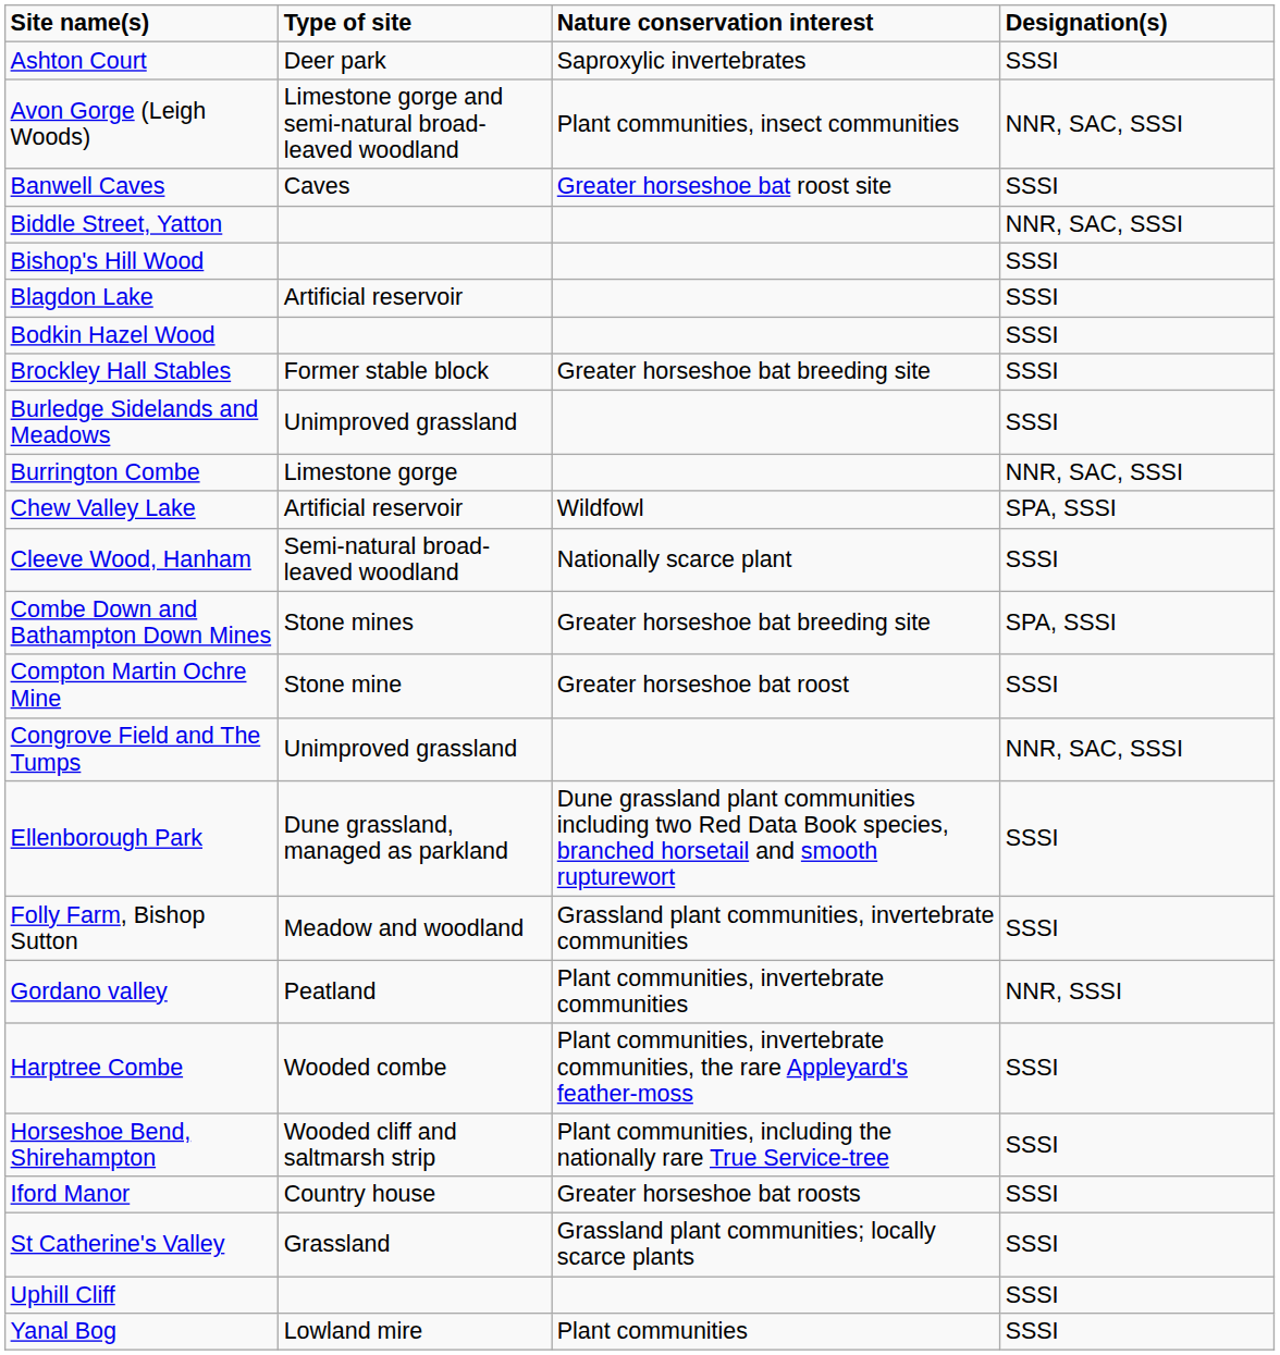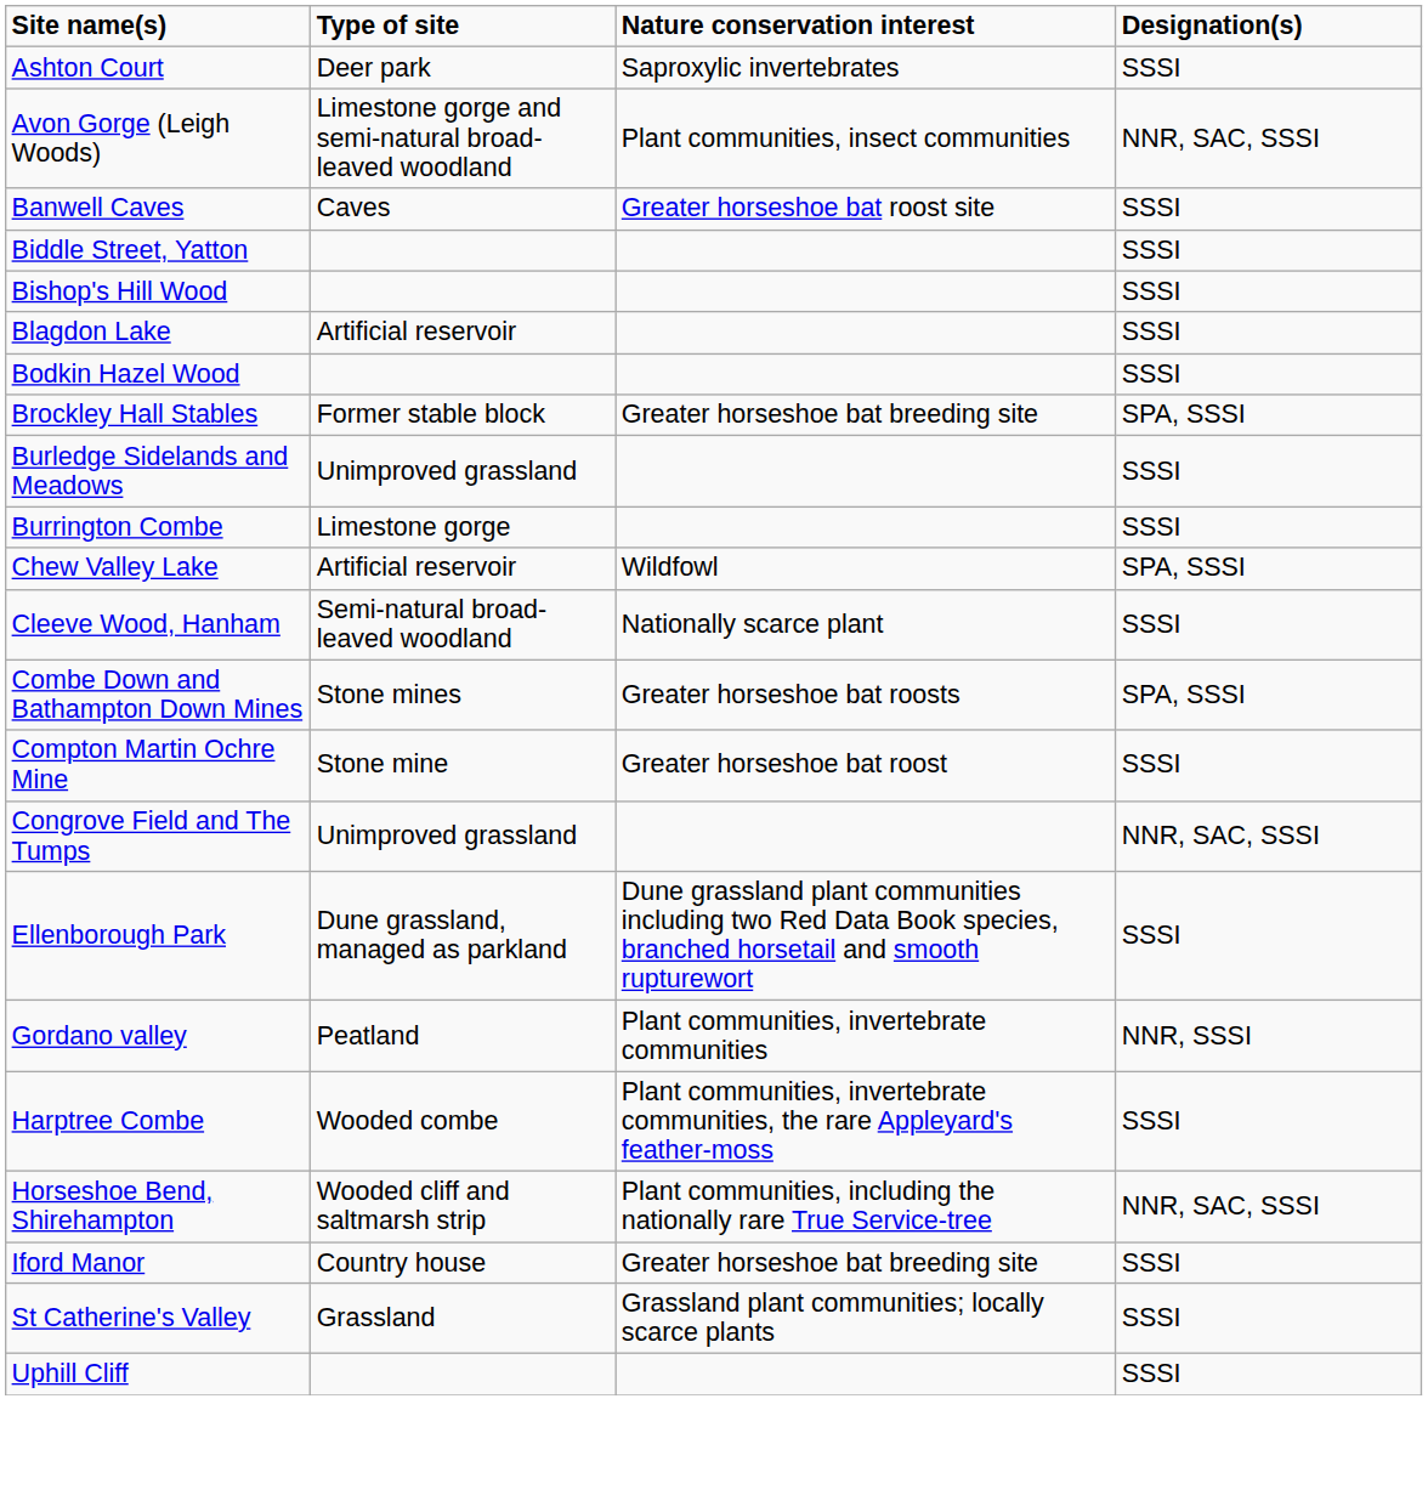 <table class="wikitable">
 <tr>
 <td style="width:180px"><strong>Site name(s)</strong></td>
 <td style="width:180px"><strong>Type of site</strong></td>
 <td style="width:300px"><strong>Nature conservation interest</strong></td>
 <td style="width:180px"><strong>Designation(s)</strong></td>
 </tr>
 <tr>
 <td><a href='#'>Ashton Court</a></td>
 <td>Deer park</td>
 <td>Saproxylic invertebrates</td>
 <td>SSSI</td>
 </tr>
 <tr>
 <td><a href='#'>Avon Gorge</a> (Leigh Woods)</td>
 <td>Limestone gorge and semi-natural broad-leaved woodland</td>
 <td>Plant communities, insect communities</td>
 <td>NNR, SAC, SSSI</td>
 </tr>
 <tr>
 <td><a href='#'>Banwell Caves</a></td>
 <td>Caves</td>
 <td><a href='#'>Greater horseshoe bat</a> roost site</td>
 <td>SSSI</td>
 </tr>
 <tr>
 <td><a href='#'>Biddle Street, Yatton</a></td>
 <td></td>
 <td></td>
-<td>NNR, SAC, SSSI</td>
+<td>SSSI</td>
 </tr>
 <tr>
 <td><a href='#'>Bishop's Hill Wood</a></td>
 <td></td>
 <td></td>
 <td>SSSI</td>
 </tr>
 <tr>
 <td><a href='#'>Blagdon Lake</a></td>
 <td>Artificial reservoir</td>
 <td></td>
 <td>SSSI</td>
 </tr>
 <tr>
 <td><a href='#'>Bodkin Hazel Wood</a></td>
 <td></td>
 <td></td>
 <td>SSSI</td>
 </tr>
 <tr>
 <td><a href='#'>Brockley Hall Stables</a></td>
 <td>Former stable block</td>
 <td>Greater horseshoe bat breeding site</td>
-<td>SSSI</td>
+<td>SPA, SSSI</td>
 </tr>
 <tr>
 <td><a href='#'>Burledge Sidelands and Meadows</a></td>
 <td>Unimproved grassland</td>
 <td></td>
 <td>SSSI</td>
 </tr>
 <tr>
 <td><a href='#'>Burrington Combe</a></td>
 <td>Limestone gorge</td>
 <td></td>
-<td>NNR, SAC, SSSI</td>
+<td>SSSI</td>
 </tr>
 <tr>
 <td><a href='#'>Chew Valley Lake</a></td>
 <td>Artificial reservoir</td>
 <td>Wildfowl</td>
 <td>SPA, SSSI</td>
 </tr>
 <tr>
 <td><a href='#'>Cleeve Wood, Hanham</a></td>
 <td>Semi-natural broad-leaved woodland</td>
 <td>Nationally scarce plant</td>
 <td>SSSI</td>
 </tr>
 <tr>
 <td><a href='#'>Combe Down and Bathampton Down Mines</a></td>
 <td>Stone mines</td>
-<td>Greater horseshoe bat breeding site</td>
+<td>Greater horseshoe bat roosts</td>
 <td>SPA, SSSI</td>
 </tr>
 <tr>
 <td><a href='#'>Compton Martin Ochre Mine</a></td>
 <td>Stone mine</td>
 <td>Greater horseshoe bat roost</td>
 <td>SSSI</td>
 </tr>
 <tr>
 <td><a href='#'>Congrove Field and The Tumps</a></td>
 <td>Unimproved grassland</td>
 <td></td>
 <td>NNR, SAC, SSSI</td>
 </tr>
 <tr>
 <td><a href='#'>Ellenborough Park</a></td>
 <td>Dune grassland, managed as parkland</td>
 <td>Dune grassland plant communities including two Red Data Book species, <a href='#'>branched horsetail</a> and <a href='#'>smooth rupturewort</a></td>
 <td>SSSI</td>
 </tr>
 <tr>
-<td><a href='#'>Folly Farm</a>, Bishop Sutton</td>
-<td>Meadow and woodland</td>
-<td>Grassland plant communities, invertebrate communities</td>
-<td>SSSI</td>
-</tr>
-<tr>
 <td><a href='#'>Gordano valley</a></td>
 <td>Peatland</td>
 <td>Plant communities, invertebrate communities</td>
 <td>NNR, SSSI</td>
 </tr>
 <tr>
 <td><a href='#'>Harptree Combe</a></td>
 <td>Wooded combe</td>
 <td>Plant communities, invertebrate communities, the rare <a href='#'>Appleyard's feather-moss</a></td>
 <td>SSSI</td>
 </tr>
 <tr>
 <td><a href='#'>Horseshoe Bend, Shirehampton</a></td>
 <td>Wooded cliff and saltmarsh strip</td>
 <td>Plant communities, including the nationally rare <a href='#'>True Service-tree</a></td>
-<td>SSSI</td>
+<td>NNR, SAC, SSSI</td>
 </tr>
 <tr>
 <td><a href='#'>Iford Manor</a></td>
 <td>Country house</td>
-<td>Greater horseshoe bat roosts</td>
+<td>Greater horseshoe bat breeding site</td>
 <td>SSSI</td>
 </tr>
 <tr>
 <td><a href='#'>St Catherine's Valley</a></td>
 <td>Grassland</td>
 <td>Grassland plant communities; locally scarce plants</td>
 <td>SSSI</td>
 </tr>
 <tr>
 <td><a href='#'>Uphill Cliff</a></td>
 <td></td>
 <td></td>
 <td>SSSI</td>
 </tr>
-<tr>
-<td><a href='#'>Yanal Bog</a></td>
-<td>Lowland mire</td>
-<td>Plant communities</td>
-<td>SSSI</td>
-</tr>
 </table>
